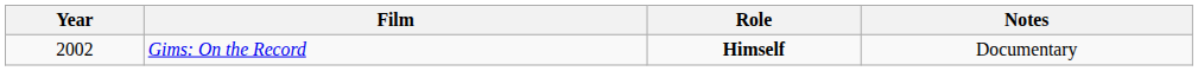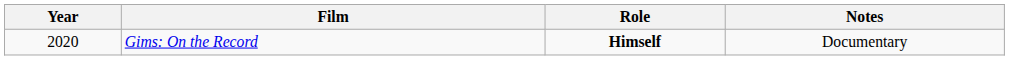 <table class="wikitable" class="wikitable" style="font-size:99%; text-align:left; width:80%">
 <tr>
 <th>Year</th>
 <th>Film</th>
 <th>Role</th>
 <th>Notes</th>
 </tr>
 <tr>
-<td align=center>2002</td>
+<td align=center>2020</td>
 <td><em><a href='#'>Gims: On the Record</a></em></td>
 <td align=center><strong>Himself</strong></td>
 <td align=center>Documentary</td>
 </tr>
 </table>
